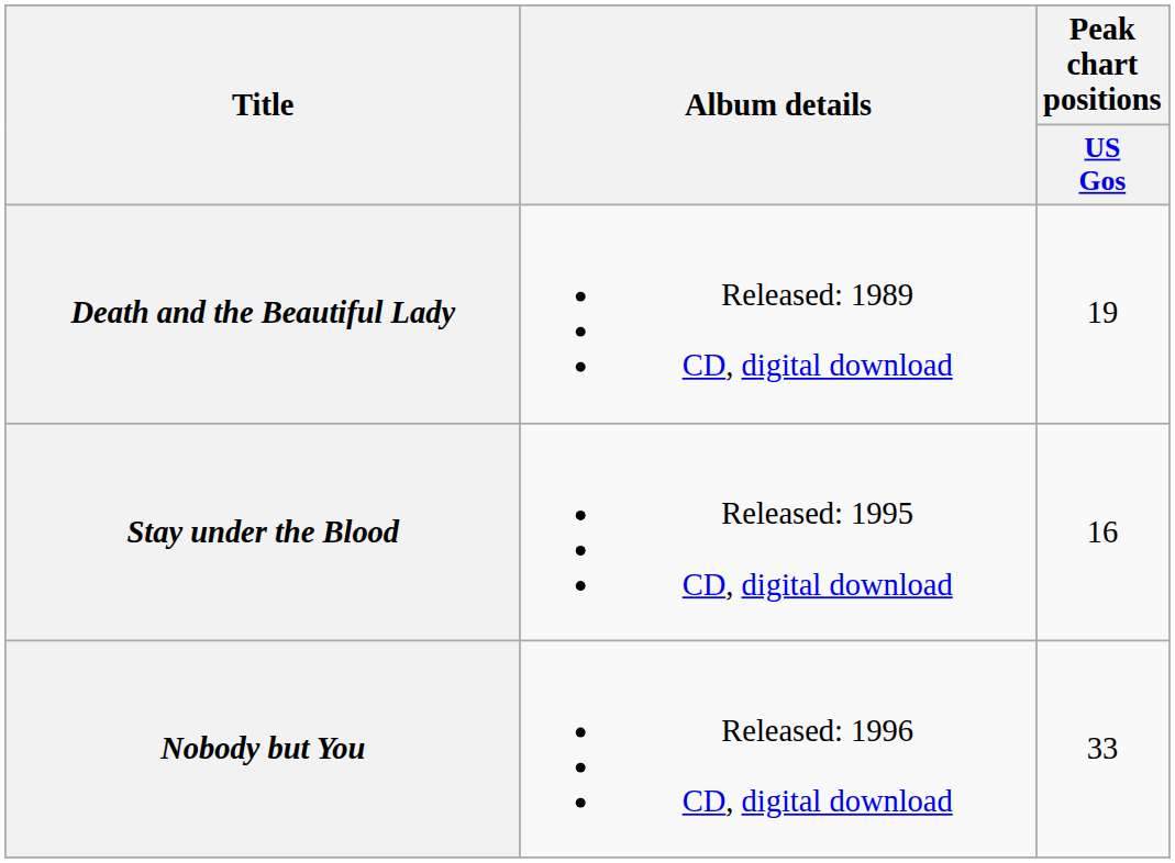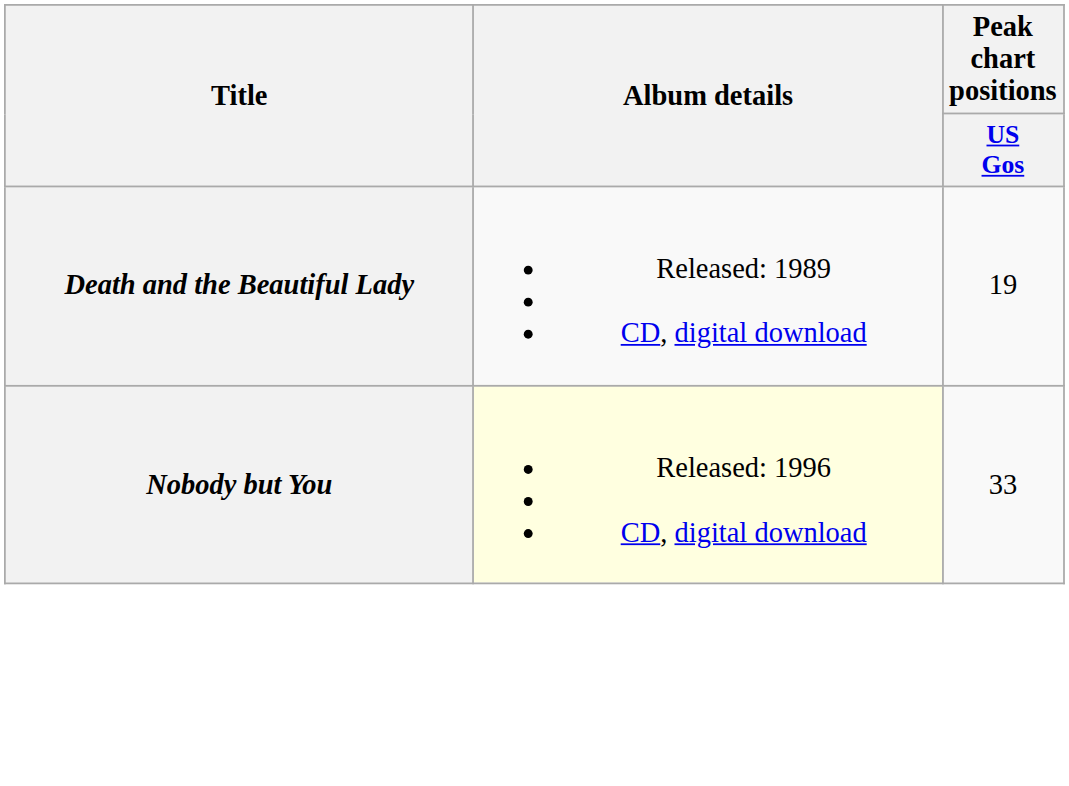 <table class="wikitable plainrowheaders" style="text-align:center;">
 <tr>
 <th scope="col" rowspan="2" style="width:16em;">Title</th>
 <th scope="col" rowspan="2" style="width:16em;">Album details</th>
 <th scope="col" colspan="1">Peak chart positions</th>
 </tr>
 <tr>
 <th style="width:3em; font-size:90%"><a href='#'>US<br>Gos</a></th>
 </tr>
 <tr>
 <th scope="row"><em>Death and the Beautiful Lady</em></th>
 <td><br><ul><li>Released: 1989</li><li></li><li><a href='#'>CD</a>, <a href='#'>digital download</a></li></ul></td>
 <td>19</td>
 </tr>
 <tr>
-<th scope="row"><em>Stay under the Blood</em></th>
-<td><br><ul><li>Released: 1995</li><li></li><li><a href='#'>CD</a>, <a href='#'>digital download</a></li></ul></td>
-<td>16</td>
-</tr>
-<tr>
 <th scope="row"><em>Nobody but You</em></th>
-<td><br><ul><li>Released: 1996</li><li></li><li><a href='#'>CD</a>, <a href='#'>digital download</a></li></ul></td>
+<td style="background: lightyellow;"><br><ul><li>Released: 1996</li><li></li><li><a href='#'>CD</a>, <a href='#'>digital download</a></li></ul></td>
 <td>33</td>
 </tr>
 </table>
